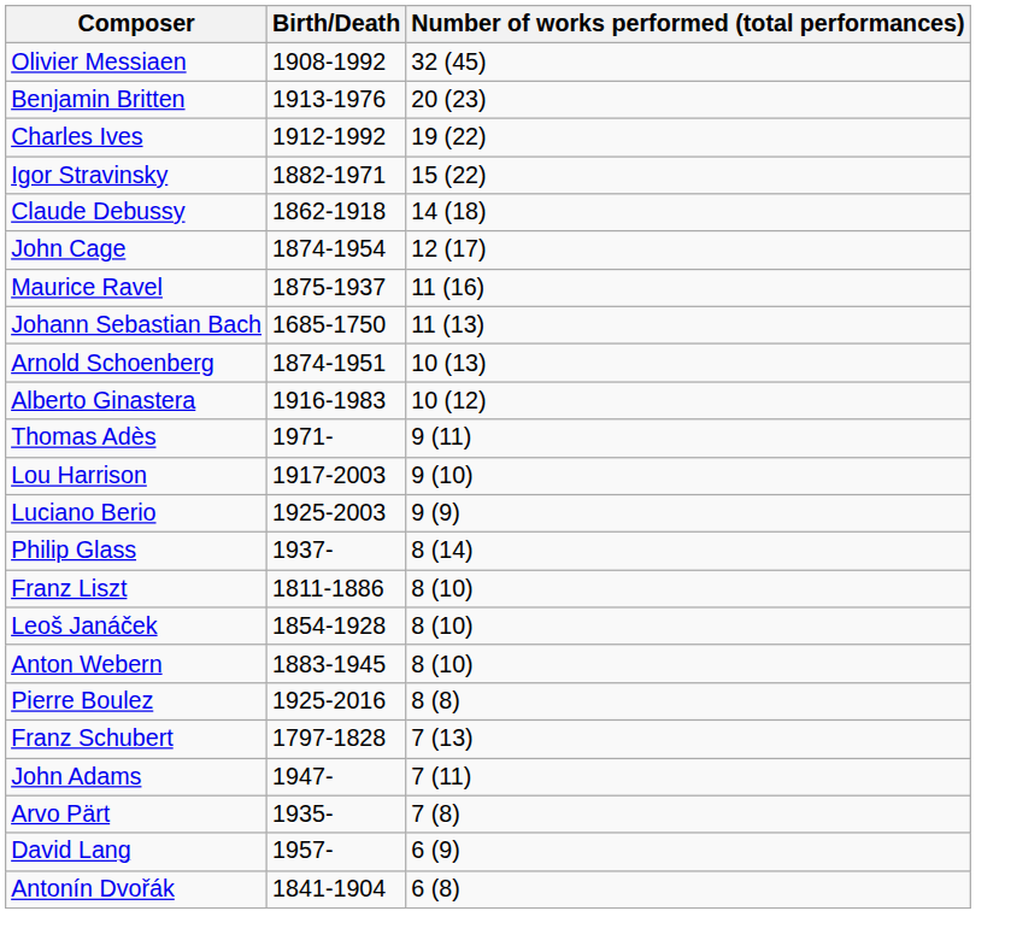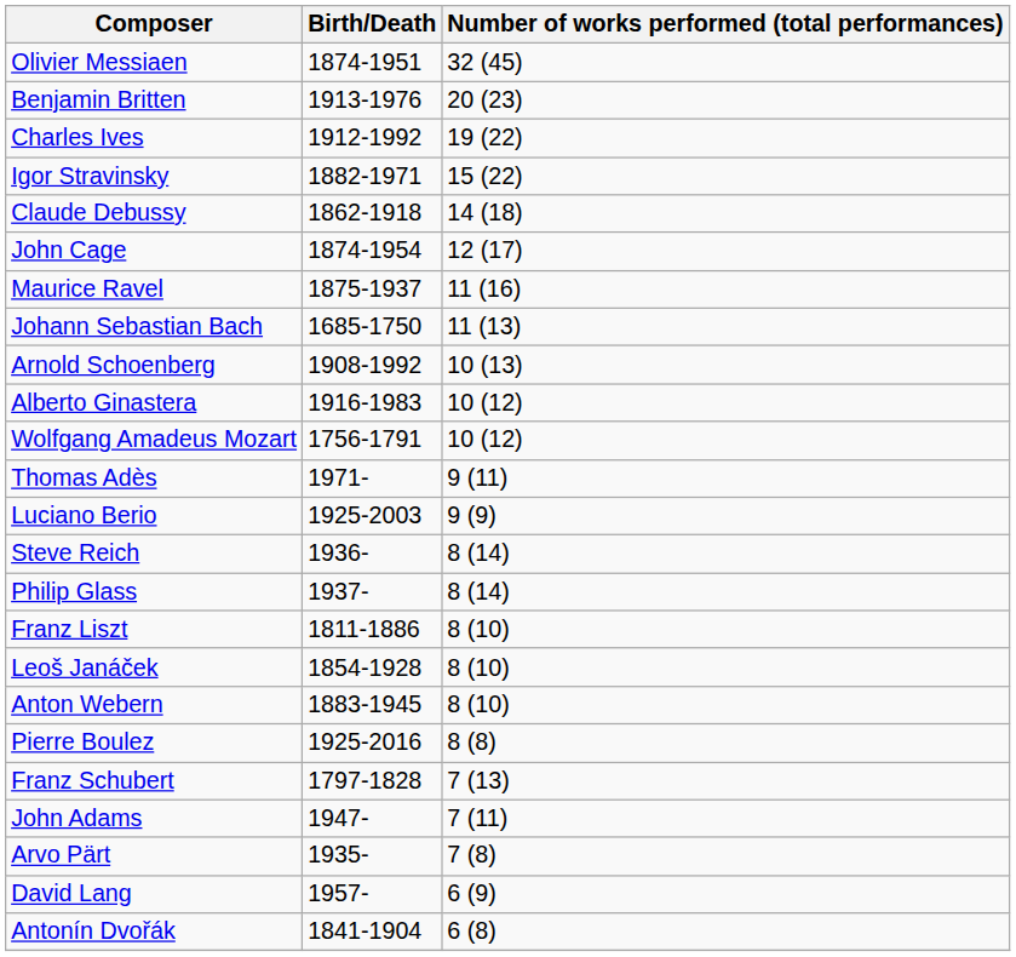 <table class="wikitable sortable">
 <tr>
 <th>Composer</th>
 <th>Birth/Death</th>
 <th>Number of works performed (total performances)</th>
 </tr>
 <tr>
 <td><a href='#'>Olivier Messiaen</a></td>
-<td>1908-1992</td>
+<td>1874-1951</td>
 <td>32 (45)</td>
 </tr>
 <tr>
 <td><a href='#'>Benjamin Britten</a></td>
 <td>1913-1976</td>
 <td>20 (23)</td>
 </tr>
 <tr>
 <td><a href='#'>Charles Ives</a></td>
 <td>1912-1992</td>
 <td>19 (22)</td>
 </tr>
 <tr>
 <td><a href='#'>Igor Stravinsky</a></td>
 <td>1882-1971</td>
 <td>15 (22)</td>
 </tr>
 <tr>
 <td><a href='#'>Claude Debussy</a></td>
 <td>1862-1918</td>
 <td>14 (18)</td>
 </tr>
 <tr>
 <td><a href='#'>John Cage</a></td>
 <td>1874-1954</td>
 <td>12 (17)</td>
 </tr>
 <tr>
 <td><a href='#'>Maurice Ravel</a></td>
 <td>1875-1937</td>
 <td>11 (16)</td>
 </tr>
 <tr>
 <td><a href='#'>Johann Sebastian Bach</a></td>
 <td>1685-1750</td>
 <td>11 (13)</td>
 </tr>
 <tr>
 <td><a href='#'>Arnold Schoenberg</a></td>
-<td>1874-1951</td>
+<td>1908-1992</td>
 <td>10 (13)</td>
 </tr>
 <tr>
 <td><a href='#'>Alberto Ginastera</a></td>
 <td>1916-1983</td>
 <td>10 (12)</td>
 </tr>
 <tr>
+<td><a href='#'>Wolfgang Amadeus Mozart</a></td>
+<td>1756-1791</td>
+<td>10 (12)</td>
+</tr>
+<tr>
 <td><a href='#'>Thomas Adès</a></td>
 <td>1971-</td>
 <td>9 (11)</td>
 </tr>
 <tr>
-<td><a href='#'>Lou Harrison</a></td>
-<td>1917-2003</td>
-<td>9 (10)</td>
-</tr>
-<tr>
 <td><a href='#'>Luciano Berio</a></td>
 <td>1925-2003</td>
 <td>9 (9)</td>
+</tr>
+<tr>
+<td><a href='#'>Steve Reich</a></td>
+<td>1936-</td>
+<td>8 (14)</td>
 </tr>
 <tr>
 <td><a href='#'>Philip Glass</a></td>
 <td>1937-</td>
 <td>8 (14)</td>
 </tr>
 <tr>
 <td><a href='#'>Franz Liszt</a></td>
 <td>1811-1886</td>
 <td>8 (10)</td>
 </tr>
 <tr>
 <td><a href='#'>Leoš Janáček</a></td>
 <td>1854-1928</td>
 <td>8 (10)</td>
 </tr>
 <tr>
 <td><a href='#'>Anton Webern</a></td>
 <td>1883-1945</td>
 <td>8 (10)</td>
 </tr>
 <tr>
 <td><a href='#'>Pierre Boulez</a></td>
 <td>1925-2016</td>
 <td>8 (8)</td>
 </tr>
 <tr>
 <td><a href='#'>Franz Schubert</a></td>
 <td>1797-1828</td>
 <td>7 (13)</td>
 </tr>
 <tr>
 <td><a href='#'>John Adams</a></td>
 <td>1947-</td>
 <td>7 (11)</td>
 </tr>
 <tr>
 <td><a href='#'>Arvo Pärt</a></td>
 <td>1935-</td>
 <td>7 (8)</td>
 </tr>
 <tr>
 <td><a href='#'>David Lang</a></td>
 <td>1957-</td>
 <td>6 (9)</td>
 </tr>
 <tr>
 <td><a href='#'>Antonín Dvořák</a></td>
 <td>1841-1904</td>
 <td>6 (8)</td>
 </tr>
 <tr>
 </tr>
 </table>
